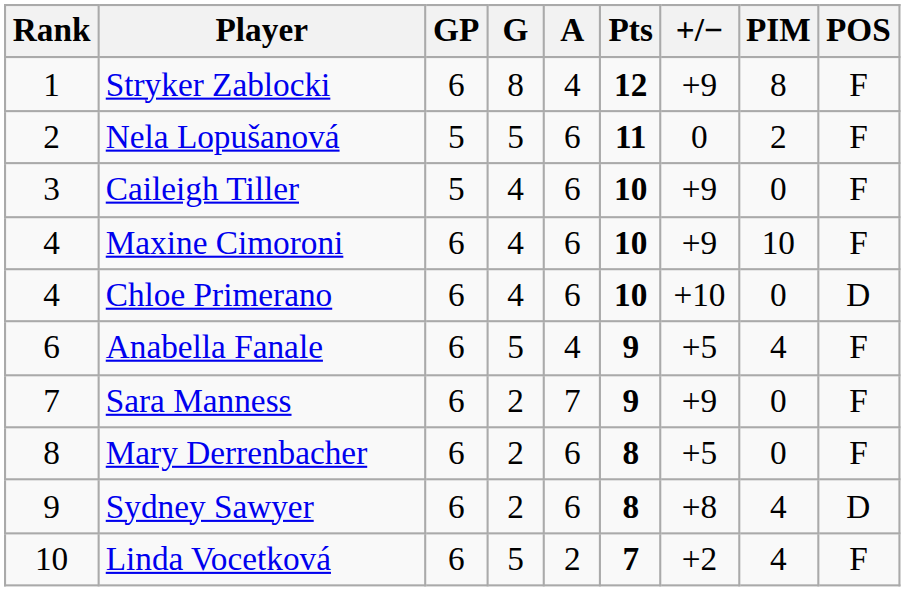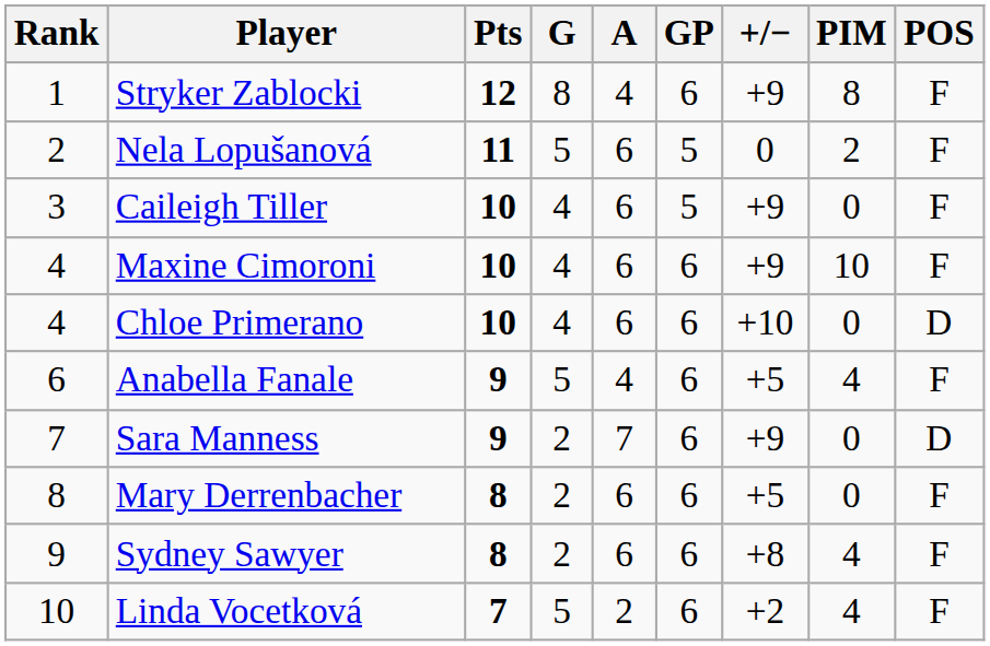 <table class="wikitable sortable" style="text-align:center;">
 <tr>
 <th width=30>Rank</th>
 <th width=150>Player</th>
-<th width=20>GP</th>
+<th width=20>Pts</th>
 <th width=20>G</th>
 <th width=20>A</th>
-<th width=20>Pts</th>
+<th width=20>GP</th>
 <th width=30>+/−</th>
 <th width=30>PIM</th>
 <th width=30>POS</th>
 </tr>
 <tr>
 <td>1</td>
 <td align=left> <a href='#'>Stryker Zablocki</a></td>
-<td>6</td>
+<td><strong>12</strong></td>
 <td>8</td>
 <td>4</td>
-<td><strong>12</strong></td>
+<td>6</td>
 <td>+9</td>
 <td>8</td>
 <td>F</td>
 </tr>
 <tr>
 <td>2</td>
 <td align=left> <a href='#'>Nela Lopušanová</a></td>
-<td>5</td>
+<td><strong>11</strong></td>
 <td>5</td>
 <td>6</td>
-<td><strong>11</strong></td>
+<td>5</td>
 <td>0</td>
 <td>2</td>
 <td>F</td>
 </tr>
 <tr>
 <td>3</td>
 <td align=left> <a href='#'>Caileigh Tiller</a></td>
-<td>5</td>
+<td><strong>10</strong></td>
 <td>4</td>
 <td>6</td>
-<td><strong>10</strong></td>
+<td>5</td>
 <td>+9</td>
 <td>0</td>
 <td>F</td>
 </tr>
 <tr>
 <td>4</td>
 <td align=left> <a href='#'>Maxine Cimoroni</a></td>
-<td>6</td>
+<td><strong>10</strong></td>
 <td>4</td>
 <td>6</td>
-<td><strong>10</strong></td>
+<td>6</td>
 <td>+9</td>
 <td>10</td>
 <td>F</td>
 </tr>
 <tr>
 <td>4</td>
 <td align=left> <a href='#'>Chloe Primerano</a></td>
-<td>6</td>
+<td><strong>10</strong></td>
 <td>4</td>
 <td>6</td>
-<td><strong>10</strong></td>
+<td>6</td>
 <td>+10</td>
 <td>0</td>
 <td>D</td>
 </tr>
 <tr>
 <td>6</td>
 <td align=left> <a href='#'>Anabella Fanale</a></td>
-<td>6</td>
+<td><strong>9</strong></td>
 <td>5</td>
 <td>4</td>
-<td><strong>9</strong></td>
+<td>6</td>
 <td>+5</td>
 <td>4</td>
 <td>F</td>
 </tr>
 <tr>
 <td>7</td>
 <td align=left> <a href='#'>Sara Manness</a></td>
-<td>6</td>
+<td><strong>9</strong></td>
 <td>2</td>
 <td>7</td>
-<td><strong>9</strong></td>
+<td>6</td>
 <td>+9</td>
 <td>0</td>
-<td>F</td>
+<td>D</td>
 </tr>
 <tr>
 <td>8</td>
 <td align=left> <a href='#'>Mary Derrenbacher</a></td>
-<td>6</td>
+<td><strong>8</strong></td>
 <td>2</td>
 <td>6</td>
-<td><strong>8</strong></td>
+<td>6</td>
 <td>+5</td>
 <td>0</td>
 <td>F</td>
 </tr>
 <tr>
 <td>9</td>
 <td align=left> <a href='#'>Sydney Sawyer</a></td>
-<td>6</td>
+<td><strong>8</strong></td>
 <td>2</td>
 <td>6</td>
-<td><strong>8</strong></td>
+<td>6</td>
 <td>+8</td>
 <td>4</td>
-<td>D</td>
+<td>F</td>
 </tr>
 <tr>
 <td>10</td>
 <td align=left> <a href='#'>Linda Vocetková</a></td>
-<td>6</td>
+<td><strong>7</strong></td>
 <td>5</td>
 <td>2</td>
-<td><strong>7</strong></td>
+<td>6</td>
 <td>+2</td>
 <td>4</td>
 <td>F</td>
 </tr>
 </table>
